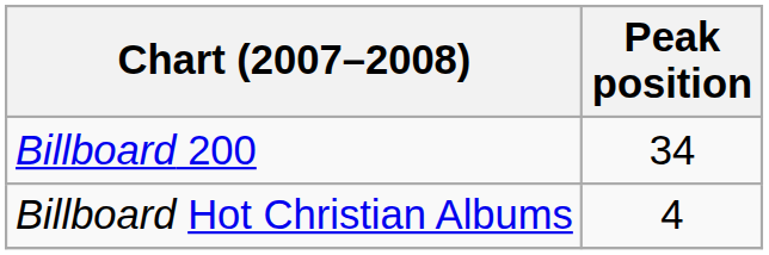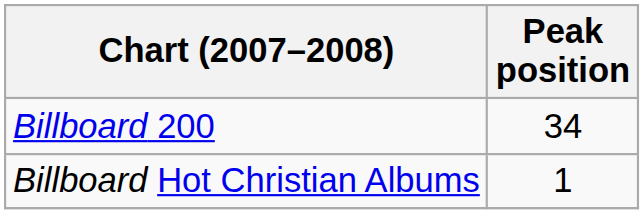 <table class="wikitable sortable">
 <tr>
 <th align="left">Chart (2007–2008)</th>
 <th align="left">Peak<br>position</th>
 </tr>
 <tr>
 <td align="left"><a href='#'><em>Billboard</em> 200</a></td>
 <td align="center">34</td>
 </tr>
 <tr>
 <td align="left"><em>Billboard</em> <a href='#'>Hot Christian Albums</a></td>
-<td align="center">4</td>
+<td align="center">1</td>
 </tr>
 <tr>
 </tr>
 </table>
